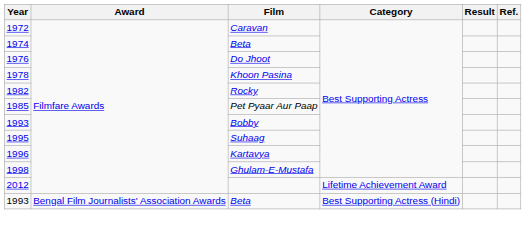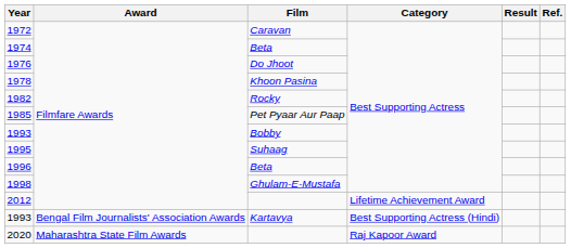 <table class="wikitable sortable">
 <tr>
 <th>Year</th>
 <th>Award</th>
 <th>Film</th>
 <th>Category</th>
 <th>Result</th>
 <th>Ref.</th>
 </tr>
 <tr>
 <td><a href='#'>1972</a></td>
 <td rowspan="11"><a href='#'>Filmfare Awards</a></td>
 <td><em><a href='#'>Caravan</a></em></td>
 <td rowspan="10"><a href='#'>Best Supporting Actress</a></td>
 <td></td>
 <td></td>
 </tr>
 <tr>
 <td><a href='#'>1974</a></td>
 <td><em><a href='#'>Beta</a></em></td>
 <td></td>
 <td></td>
 </tr>
 <tr>
 <td><a href='#'>1976</a></td>
 <td><em><a href='#'>Do Jhoot</a></em></td>
 <td></td>
 <td></td>
 </tr>
 <tr>
 <td><a href='#'>1978</a></td>
 <td><em><a href='#'>Khoon Pasina</a></em></td>
 <td></td>
 <td></td>
 </tr>
 <tr>
 <td><a href='#'>1982</a></td>
 <td><em><a href='#'>Rocky</a></em></td>
 <td></td>
 <td></td>
 </tr>
 <tr>
 <td><a href='#'>1985</a></td>
 <td><em>Pet Pyaar Aur Paap</em></td>
 <td></td>
 <td></td>
 </tr>
 <tr>
 <td><a href='#'>1993</a></td>
 <td><em><a href='#'>Bobby</a></em></td>
 <td></td>
 <td></td>
 </tr>
 <tr>
 <td><a href='#'>1995</a></td>
 <td><em><a href='#'>Suhaag</a></em></td>
 <td></td>
 <td></td>
 </tr>
 <tr>
 <td><a href='#'>1996</a></td>
-<td><em><a href='#'>Kartavya</a></em></td>
+<td><em><a href='#'>Beta</a></em></td>
 <td></td>
 <td></td>
 </tr>
 <tr>
 <td><a href='#'>1998</a></td>
 <td><em><a href='#'>Ghulam-E-Mustafa</a></em></td>
 <td></td>
 <td></td>
 </tr>
 <tr>
 <td><a href='#'>2012</a></td>
 <td></td>
 <td><a href='#'>Lifetime Achievement Award</a></td>
 <td></td>
 <td></td>
 </tr>
 <tr>
 <td>1993</td>
 <td><a href='#'>Bengal Film Journalists' Association Awards</a></td>
-<td><em><a href='#'>Beta</a></em></td>
+<td><em><a href='#'>Kartavya</a></em></td>
 <td><a href='#'>Best Supporting Actress (Hindi)</a></td>
 <td></td>
 <td></td>
 </tr>
+<tr>
+<td>2020</td>
+<td><a href='#'>Maharashtra State Film Awards</a></td>
+<td></td>
+<td><a href='#'>Raj Kapoor Award</a></td>
+<td></td>
+<td></td>
+</tr>
 </table>
